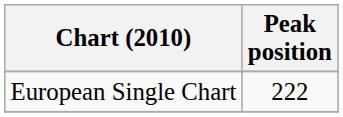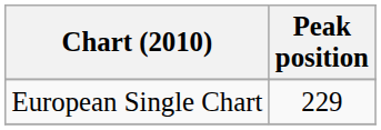 <table class="wikitable sortable">
 <tr>
 <th>Chart (2010)</th>
 <th>Peak<br>position</th>
 </tr>
 <tr>
 </tr>
 <tr>
 </tr>
 <tr>
 <td>European Single Chart</td>
-<td align="center">222</td>
+<td align="center">229</td>
 </tr>
 <tr>
 </tr>
 </table>
